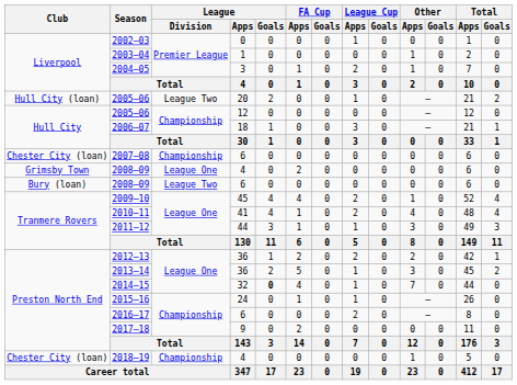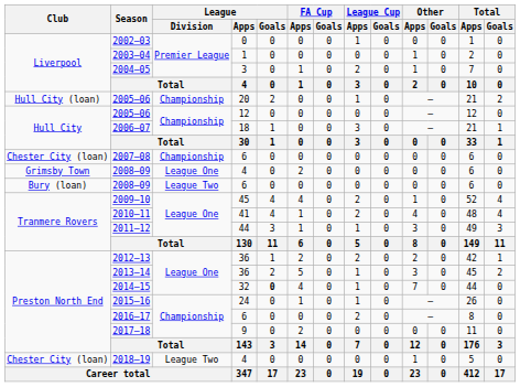 <table class="wikitable" style="text-align:center">
 <tr>
 <th rowspan="2">Club</th>
 <th rowspan="2">Season</th>
 <th colspan="3">League</th>
 <th colspan="2"><a href='#'>FA Cup</a></th>
 <th colspan="2"><a href='#'>League Cup</a></th>
 <th colspan="2">Other</th>
 <th colspan="2">Total</th>
 </tr>
 <tr>
 <th>Division</th>
 <th>Apps</th>
 <th>Goals</th>
 <th>Apps</th>
 <th>Goals</th>
 <th>Apps</th>
 <th>Goals</th>
 <th>Apps</th>
 <th>Goals</th>
 <th>Apps</th>
 <th>Goals</th>
 </tr>
 <tr>
 <td rowspan="4"><a href='#'>Liverpool</a></td>
 <td><a href='#'>2002–03</a></td>
 <td rowspan="3"><a href='#'>Premier League</a></td>
 <td>0</td>
 <td>0</td>
 <td>0</td>
 <td>0</td>
 <td>1</td>
 <td>0</td>
 <td>0</td>
 <td>0</td>
 <td>1</td>
 <td>0</td>
 </tr>
 <tr>
 <td><a href='#'>2003–04</a></td>
 <td>1</td>
 <td>0</td>
 <td>0</td>
 <td>0</td>
 <td>0</td>
 <td>0</td>
 <td>1</td>
 <td>0</td>
 <td>2</td>
 <td>0</td>
 </tr>
 <tr>
 <td><a href='#'>2004–05</a></td>
 <td>3</td>
 <td>0</td>
 <td>1</td>
 <td>0</td>
 <td>2</td>
 <td>0</td>
 <td>1</td>
 <td>0</td>
 <td>7</td>
 <td>0</td>
 </tr>
 <tr>
 <th colspan="2">Total</th>
 <th>4</th>
 <th>0</th>
 <th>1</th>
 <th>0</th>
 <th>3</th>
 <th>0</th>
 <th>2</th>
 <th>0</th>
 <th>10</th>
 <th>0</th>
 </tr>
 <tr>
 <td><a href='#'>Hull City</a> (loan)</td>
 <td><a href='#'>2005–06</a></td>
-<td>League Two</td>
+<td><a href='#'>Championship</a></td>
 <td>20</td>
 <td>2</td>
 <td>0</td>
 <td>0</td>
 <td>1</td>
 <td>0</td>
 <td colspan="2">—</td>
 <td>21</td>
 <td>2</td>
 </tr>
 <tr>
 <td rowspan="3"><a href='#'>Hull City</a></td>
 <td><a href='#'>2005–06</a></td>
 <td rowspan="2"><a href='#'>Championship</a></td>
 <td>12</td>
 <td>0</td>
 <td>0</td>
 <td>0</td>
 <td>0</td>
 <td>0</td>
 <td colspan="2">—</td>
 <td>12</td>
 <td>0</td>
 </tr>
 <tr>
 <td><a href='#'>2006–07</a></td>
 <td>18</td>
 <td>1</td>
 <td>0</td>
 <td>0</td>
 <td>3</td>
 <td>0</td>
 <td colspan="2">—</td>
 <td>21</td>
 <td>1</td>
 </tr>
 <tr>
 <th colspan="2">Total</th>
 <th>30</th>
 <th>1</th>
 <th>0</th>
 <th>0</th>
 <th>3</th>
 <th>0</th>
 <th>0</th>
 <th>0</th>
 <th>33</th>
 <th>1</th>
 </tr>
 <tr>
 <td><a href='#'>Chester City</a> (loan)</td>
 <td><a href='#'>2007–08</a></td>
 <td><a href='#'>Championship</a></td>
 <td>6</td>
 <td>0</td>
 <td>0</td>
 <td>0</td>
 <td>0</td>
 <td>0</td>
 <td>0</td>
 <td>0</td>
 <td>6</td>
 <td>0</td>
 </tr>
 <tr>
 <td><a href='#'>Grimsby Town</a></td>
 <td><a href='#'>2008–09</a></td>
 <td><a href='#'>League One</a></td>
 <td>4</td>
 <td>0</td>
 <td>2</td>
 <td>0</td>
 <td>0</td>
 <td>0</td>
 <td>0</td>
 <td>0</td>
 <td>6</td>
 <td>0</td>
 </tr>
 <tr>
 <td><a href='#'>Bury</a> (loan)</td>
 <td><a href='#'>2008–09</a></td>
 <td><a href='#'>League Two</a></td>
 <td>6</td>
 <td>0</td>
 <td>0</td>
 <td>0</td>
 <td>0</td>
 <td>0</td>
 <td>0</td>
 <td>0</td>
 <td>6</td>
 <td>0</td>
 </tr>
 <tr>
 <td rowspan="4"><a href='#'>Tranmere Rovers</a></td>
 <td><a href='#'>2009–10</a></td>
 <td rowspan="3"><a href='#'>League One</a></td>
 <td>45</td>
 <td>4</td>
 <td>4</td>
 <td>0</td>
 <td>2</td>
 <td>0</td>
 <td>1</td>
 <td>0</td>
 <td>52</td>
 <td>4</td>
 </tr>
 <tr>
 <td><a href='#'>2010–11</a></td>
 <td>41</td>
 <td>4</td>
 <td>1</td>
 <td>0</td>
 <td>2</td>
 <td>0</td>
 <td>4</td>
 <td>0</td>
 <td>48</td>
 <td>4</td>
 </tr>
 <tr>
 <td><a href='#'>2011–12</a></td>
 <td>44</td>
 <td>3</td>
 <td>1</td>
 <td>0</td>
 <td>1</td>
 <td>0</td>
 <td>3</td>
 <td>0</td>
 <td>49</td>
 <td>3</td>
 </tr>
 <tr>
 <th colspan="2">Total</th>
 <th>130</th>
 <th>11</th>
 <th>6</th>
 <th>0</th>
 <th>5</th>
 <th>0</th>
 <th>8</th>
 <th>0</th>
 <th>149</th>
 <th>11</th>
 </tr>
 <tr>
 <td rowspan="7"><a href='#'>Preston North End</a></td>
 <td><a href='#'>2012–13</a></td>
 <td rowspan="3"><a href='#'>League One</a></td>
 <td>36</td>
 <td>1</td>
 <td>2</td>
 <td>0</td>
 <td>2</td>
 <td>0</td>
 <td>2</td>
 <td>0</td>
 <td>42</td>
 <td>1</td>
 </tr>
 <tr>
 <td><a href='#'>2013–14</a></td>
 <td>36</td>
 <td>2</td>
 <td>5</td>
 <td>0</td>
 <td>1</td>
 <td>0</td>
 <td>3</td>
 <td>0</td>
 <td>45</td>
 <td>2</td>
 </tr>
 <tr>
 <td><a href='#'>2014–15</a></td>
 <td>32</td>
 <td><strong>0</strong></td>
 <td>4</td>
 <td>0</td>
 <td>1</td>
 <td>0</td>
 <td>7</td>
 <td>0</td>
 <td>44</td>
 <td>0</td>
 </tr>
 <tr>
 <td><a href='#'>2015–16</a></td>
 <td rowspan="3"><a href='#'>Championship</a></td>
 <td>24</td>
 <td>0</td>
 <td>1</td>
 <td>0</td>
 <td>1</td>
 <td>0</td>
 <td colspan="2">—</td>
 <td>26</td>
 <td>0</td>
 </tr>
 <tr>
 <td><a href='#'>2016–17</a></td>
 <td>6</td>
 <td>0</td>
 <td>0</td>
 <td>0</td>
 <td>2</td>
 <td>0</td>
 <td colspan="2">—</td>
 <td>8</td>
 <td>0</td>
 </tr>
 <tr>
 <td><a href='#'>2017–18</a></td>
 <td>9</td>
 <td>0</td>
 <td>2</td>
 <td>0</td>
 <td>0</td>
 <td>0</td>
 <td>0</td>
 <td>0</td>
 <td>11</td>
 <td>0</td>
 </tr>
 <tr>
 <th colspan="2">Total</th>
 <th>143</th>
 <th>3</th>
 <th>14</th>
 <th>0</th>
 <th>7</th>
 <th>0</th>
 <th>12</th>
 <th>0</th>
 <th>176</th>
 <th>3</th>
 </tr>
 <tr>
 <td><a href='#'>Chester City</a> (loan)</td>
 <td><a href='#'>2018–19</a></td>
-<td><a href='#'>Championship</a></td>
+<td>League Two</td>
 <td>4</td>
 <td>0</td>
 <td>0</td>
 <td>0</td>
 <td>0</td>
 <td>0</td>
 <td>1</td>
 <td>0</td>
 <td>5</td>
 <td>0</td>
 </tr>
 <tr>
 <th colspan="3">Career total</th>
 <th>347</th>
 <th>17</th>
 <th>23</th>
 <th>0</th>
 <th>19</th>
 <th>0</th>
 <th>23</th>
 <th>0</th>
 <th>412</th>
 <th>17</th>
 </tr>
 </table>
